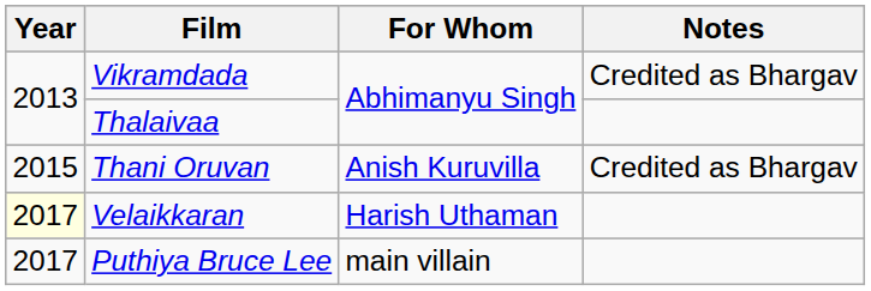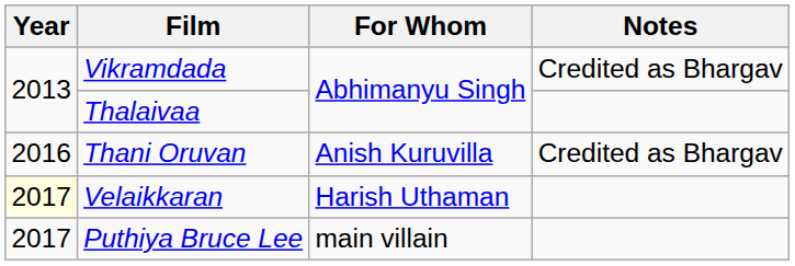 <table class="wikitable sortable">
 <tr style="background:#ccc; text-align:center;">
 <th>Year</th>
 <th>Film</th>
 <th>For Whom</th>
 <th>Notes</th>
 </tr>
 <tr>
 <td rowspan="2">2013</td>
 <td><em><a href='#'>Vikramdada</a></em></td>
 <td rowspan="2"><a href='#'>Abhimanyu Singh</a></td>
 <td>Credited as Bhargav</td>
 </tr>
 <tr>
 <td><em><a href='#'>Thalaivaa</a></em></td>
 <td></td>
 </tr>
 <tr>
-<td>2015</td>
+<td>2016</td>
 <td><em><a href='#'>Thani Oruvan</a></em></td>
 <td><a href='#'>Anish Kuruvilla</a></td>
 <td>Credited as Bhargav</td>
 </tr>
 <tr>
 <td style="background: lightyellow;">2017</td>
 <td><em><a href='#'>Velaikkaran</a></em></td>
 <td><a href='#'>Harish Uthaman</a></td>
 <td></td>
 </tr>
 <tr>
 <td>2017</td>
 <td><em><a href='#'>Puthiya Bruce Lee</a></em></td>
 <td>main villain</td>
 <td></td>
 </tr>
 </table>
